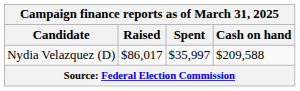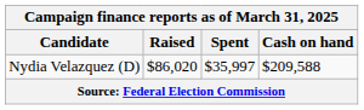 <table class="wikitable sortable">
 <tr>
 <th colspan=4>Campaign finance reports as of March 31, 2025</th>
 </tr>
 <tr style="text-align:center;">
 <th>Candidate</th>
 <th>Raised</th>
 <th>Spent</th>
 <th>Cash on hand</th>
 </tr>
 <tr>
 <td>Nydia Velazquez (D)</td>
-<td>$86,017</td>
+<td>$86,020</td>
 <td>$35,997</td>
 <td>$209,588</td>
 </tr>
 <tr>
 <th colspan="4"><small>Source: <a href='#'>Federal Election Commission</a></small></th>
 </tr>
 </table>
